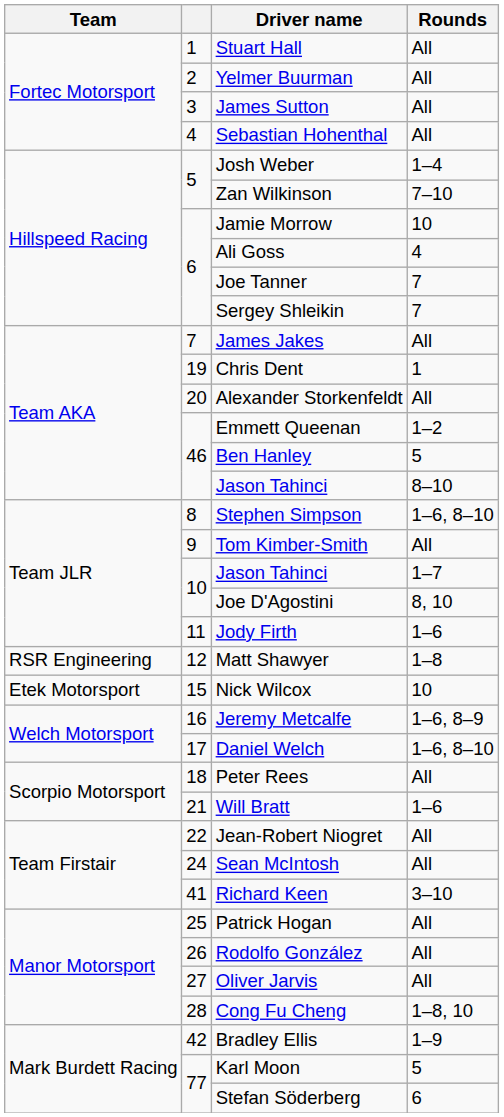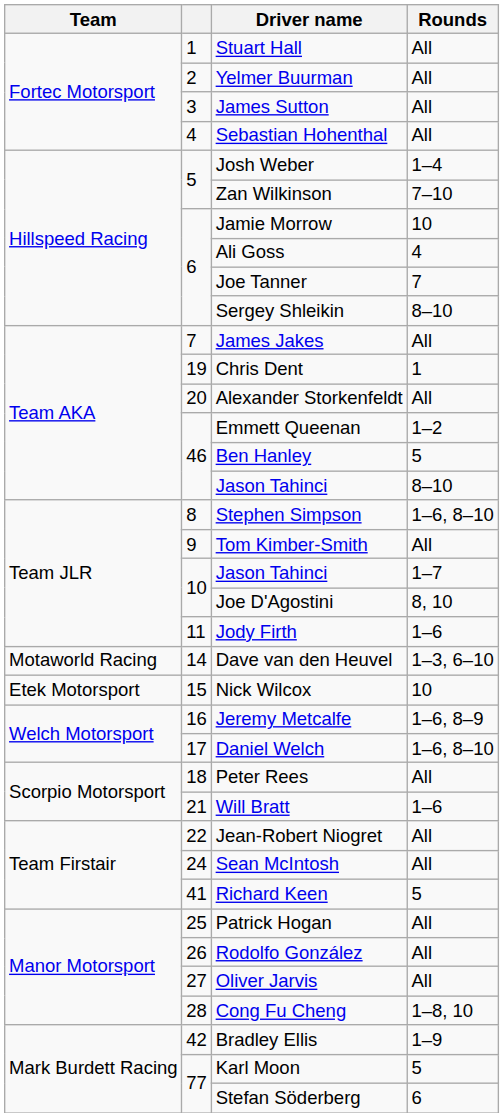 <table class="wikitable" style="font-size: 85%">
 <tr>
 <th>Team</th>
 <th></th>
 <th>Driver name</th>
 <th>Rounds</th>
 </tr>
 <tr>
 <td rowspan=4><a href='#'>Fortec Motorsport</a></td>
 <td>1</td>
 <td> <a href='#'>Stuart Hall</a></td>
 <td>All</td>
 </tr>
 <tr>
 <td>2</td>
 <td> <a href='#'>Yelmer Buurman</a></td>
 <td>All</td>
 </tr>
 <tr>
 <td>3</td>
 <td> <a href='#'>James Sutton</a></td>
 <td>All</td>
 </tr>
 <tr>
 <td>4</td>
 <td> <a href='#'>Sebastian Hohenthal</a></td>
 <td>All</td>
 </tr>
 <tr>
 <td rowspan=6><a href='#'>Hillspeed Racing</a></td>
 <td rowspan=2>5</td>
 <td> Josh Weber</td>
 <td>1–4</td>
 </tr>
 <tr>
 <td> Zan Wilkinson</td>
 <td>7–10</td>
 </tr>
 <tr>
 <td rowspan=4>6</td>
 <td> Jamie Morrow</td>
 <td>10</td>
 </tr>
 <tr>
 <td> Ali Goss</td>
 <td>4</td>
 </tr>
 <tr>
 <td> Joe Tanner</td>
 <td>7</td>
 </tr>
 <tr>
 <td> Sergey Shleikin</td>
-<td>7</td>
+<td>8–10</td>
 </tr>
 <tr>
 <td rowspan=6><a href='#'>Team AKA</a></td>
 <td>7</td>
 <td> <a href='#'>James Jakes</a></td>
 <td>All</td>
 </tr>
 <tr>
 <td>19</td>
 <td> Chris Dent</td>
 <td>1</td>
 </tr>
 <tr>
 <td>20</td>
 <td> Alexander Storkenfeldt</td>
 <td>All</td>
 </tr>
 <tr>
 <td rowspan=3>46</td>
 <td> Emmett Queenan</td>
 <td>1–2</td>
 </tr>
 <tr>
 <td> <a href='#'>Ben Hanley</a></td>
 <td>5</td>
 </tr>
 <tr>
 <td> <a href='#'>Jason Tahinci</a></td>
 <td>8–10</td>
 </tr>
 <tr>
 <td rowspan=5>Team JLR</td>
 <td>8</td>
 <td> <a href='#'>Stephen Simpson</a></td>
 <td>1–6, 8–10</td>
 </tr>
 <tr>
 <td>9</td>
 <td> <a href='#'>Tom Kimber-Smith</a></td>
 <td>All</td>
 </tr>
 <tr>
 <td rowspan=2>10</td>
 <td> <a href='#'>Jason Tahinci</a></td>
 <td>1–7</td>
 </tr>
 <tr>
 <td> Joe D'Agostini</td>
 <td>8, 10</td>
 </tr>
 <tr>
 <td>11</td>
 <td> <a href='#'>Jody Firth</a></td>
 <td>1–6</td>
 </tr>
 <tr>
-<td>RSR Engineering</td>
-<td>12</td>
-<td> Matt Shawyer</td>
-<td>1–8</td>
+<td>Motaworld Racing</td>
+<td>14</td>
+<td> Dave van den Heuvel</td>
+<td>1–3, 6–10</td>
 </tr>
 <tr>
 <td>Etek Motorsport</td>
 <td>15</td>
 <td> Nick Wilcox</td>
 <td>10</td>
 </tr>
 <tr>
 <td rowspan=2><a href='#'>Welch Motorsport</a></td>
 <td>16</td>
 <td> <a href='#'>Jeremy Metcalfe</a></td>
 <td>1–6, 8–9</td>
 </tr>
 <tr>
 <td>17</td>
 <td> <a href='#'>Daniel Welch</a></td>
 <td>1–6, 8–10</td>
 </tr>
 <tr>
 <td rowspan=2>Scorpio Motorsport</td>
 <td>18</td>
 <td> Peter Rees</td>
 <td>All</td>
 </tr>
 <tr>
 <td>21</td>
 <td> <a href='#'>Will Bratt</a></td>
 <td>1–6</td>
 </tr>
 <tr>
 <td rowspan=3>Team Firstair</td>
 <td>22</td>
 <td> Jean-Robert Niogret</td>
 <td>All</td>
 </tr>
 <tr>
 <td>24</td>
 <td> <a href='#'>Sean McIntosh</a></td>
 <td>All</td>
 </tr>
 <tr>
 <td>41</td>
 <td> <a href='#'>Richard Keen</a></td>
-<td>3–10</td>
+<td>5</td>
 </tr>
 <tr>
 <td rowspan=4><a href='#'>Manor Motorsport</a></td>
 <td>25</td>
 <td> Patrick Hogan</td>
 <td>All</td>
 </tr>
 <tr>
 <td>26</td>
 <td> <a href='#'>Rodolfo González</a></td>
 <td>All</td>
 </tr>
 <tr>
 <td>27</td>
 <td> <a href='#'>Oliver Jarvis</a></td>
 <td>All</td>
 </tr>
 <tr>
 <td>28</td>
 <td> <a href='#'>Cong Fu Cheng</a></td>
 <td>1–8, 10</td>
 </tr>
 <tr>
 <td rowspan=3>Mark Burdett Racing</td>
 <td>42</td>
 <td> Bradley Ellis</td>
 <td>1–9</td>
 </tr>
 <tr>
 <td rowspan=2>77</td>
 <td> Karl Moon</td>
 <td>5</td>
 </tr>
 <tr>
 <td> Stefan Söderberg</td>
 <td>6</td>
 </tr>
 </table>
